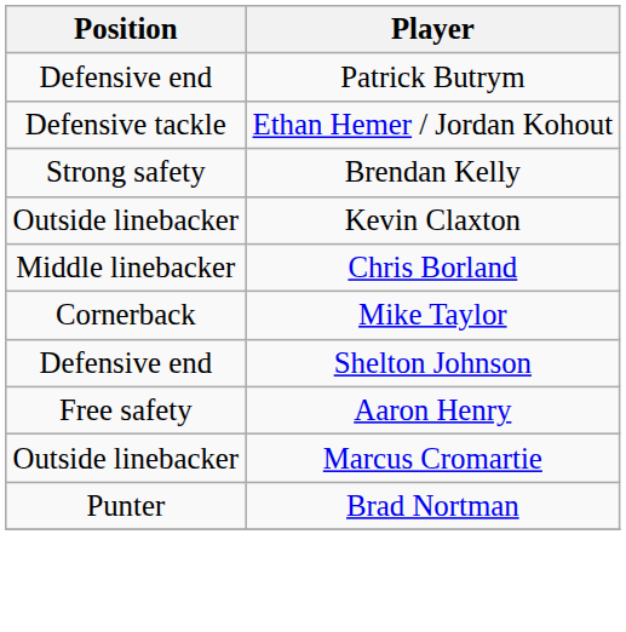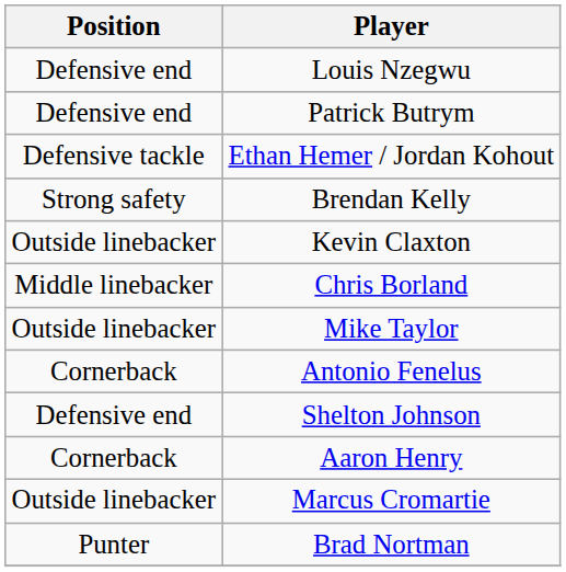 <table class="wikitable" style="text-align: center;">
 <tr>
 <th>Position</th>
 <th>Player</th>
+</tr>
+<tr>
+<td>Defensive end</td>
+<td>Louis Nzegwu</td>
 </tr>
 <tr>
 <td>Defensive end</td>
 <td>Patrick Butrym</td>
 </tr>
 <tr>
 <td>Defensive tackle</td>
 <td><a href='#'>Ethan Hemer</a> / Jordan Kohout</td>
 </tr>
 <tr>
 <td>Strong safety</td>
 <td>Brendan Kelly</td>
 </tr>
 <tr>
 <td>Outside linebacker</td>
 <td>Kevin Claxton</td>
 </tr>
 <tr>
 <td>Middle linebacker</td>
 <td><a href='#'>Chris Borland</a></td>
 </tr>
 <tr>
+<td>Outside linebacker</td>
+<td><a href='#'>Mike Taylor</a></td>
+</tr>
+<tr>
 <td>Cornerback</td>
-<td><a href='#'>Mike Taylor</a></td>
+<td><a href='#'>Antonio Fenelus</a></td>
 </tr>
 <tr>
 <td>Defensive end</td>
 <td><a href='#'>Shelton Johnson</a></td>
 </tr>
 <tr>
-<td>Free safety</td>
+<td>Cornerback</td>
 <td><a href='#'>Aaron Henry</a></td>
 </tr>
 <tr>
 <td>Outside linebacker</td>
 <td><a href='#'>Marcus Cromartie</a></td>
 </tr>
 <tr>
 <td>Punter</td>
 <td><a href='#'>Brad Nortman</a></td>
 </tr>
 <tr>
 </tr>
 </table>
